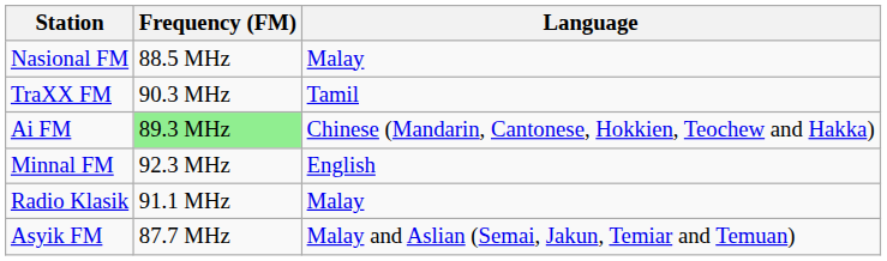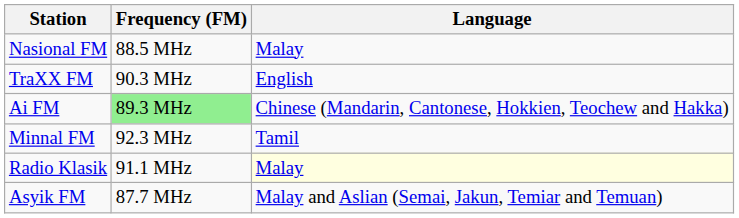 <table class="wikitable">
 <tr>
 <th>Station</th>
 <th>Frequency (FM)</th>
 <th>Language</th>
 </tr>
 <tr style="vertical-align: top; text-align: left;">
 <td><a href='#'>Nasional FM</a></td>
 <td>88.5 MHz</td>
 <td><a href='#'>Malay</a></td>
 </tr>
 <tr style="vertical-align: top; text-align: left;">
 <td><a href='#'>TraXX FM</a></td>
 <td>90.3 MHz</td>
-<td><a href='#'>Tamil</a></td>
+<td><a href='#'>English</a></td>
 </tr>
 <tr style="vertical-align: top; text-align: left;">
 <td><a href='#'>Ai FM</a></td>
 <td style="background: lightgreen;">89.3 MHz</td>
 <td><a href='#'>Chinese</a> (<a href='#'>Mandarin</a>, <a href='#'>Cantonese</a>, <a href='#'>Hokkien</a>, <a href='#'>Teochew</a> and <a href='#'>Hakka</a>)</td>
 </tr>
 <tr style="vertical-align: top; text-align: left;">
 <td><a href='#'>Minnal FM</a></td>
 <td>92.3 MHz</td>
-<td><a href='#'>English</a></td>
+<td><a href='#'>Tamil</a></td>
 </tr>
 <tr style="vertical-align: top; text-align: left;">
 <td><a href='#'>Radio Klasik</a></td>
 <td>91.1 MHz</td>
-<td><a href='#'>Malay</a></td>
+<td style="background: lightyellow;"><a href='#'>Malay</a></td>
 </tr>
 <tr style="vertical-align: top; text-align: left;">
 <td><a href='#'>Asyik FM</a></td>
 <td>87.7 MHz</td>
 <td><a href='#'>Malay</a> and <a href='#'>Aslian</a> (<a href='#'>Semai</a>, <a href='#'>Jakun</a>, <a href='#'>Temiar</a> and <a href='#'>Temuan</a>)</td>
 </tr>
 </table>
